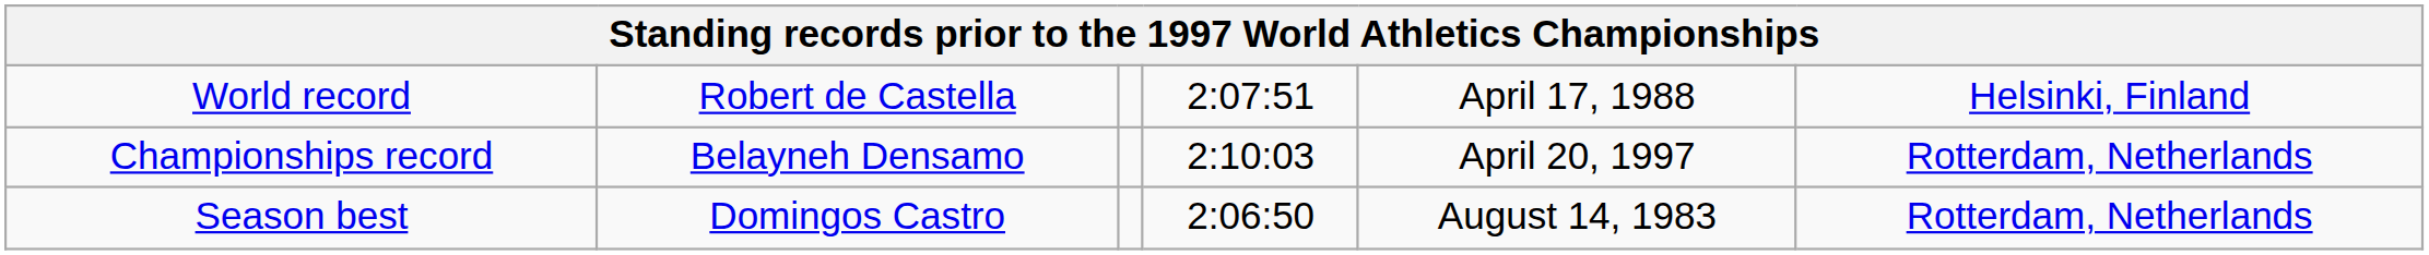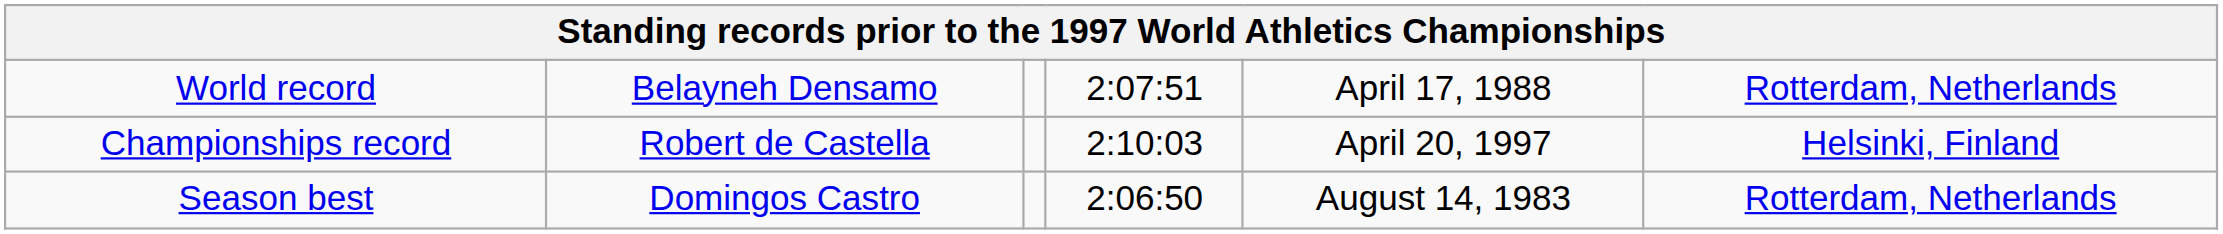 <table class="wikitable" style=" text-align:center;" width="80%">
 <tr>
 <th colspan="6">Standing records prior to the 1997 World Athletics Championships</th>
 </tr>
 <tr>
 <td><a href='#'>World record</a></td>
-<td><a href='#'>Robert de Castella</a></td>
+<td><a href='#'>Belayneh Densamo</a></td>
 <td align=left></td>
 <td>2:07:51</td>
 <td>April 17, 1988</td>
-<td><a href='#'>Helsinki, Finland</a></td>
+<td><a href='#'>Rotterdam, Netherlands</a></td>
 </tr>
 <tr>
 <td><a href='#'>Championships record</a></td>
-<td><a href='#'>Belayneh Densamo</a></td>
+<td><a href='#'>Robert de Castella</a></td>
 <td align=left></td>
 <td>2:10:03</td>
 <td>April 20, 1997</td>
-<td><a href='#'>Rotterdam, Netherlands</a></td>
+<td><a href='#'>Helsinki, Finland</a></td>
 </tr>
 <tr>
 <td><a href='#'>Season best</a></td>
 <td><a href='#'>Domingos Castro</a></td>
 <td align=left></td>
 <td>2:06:50</td>
 <td>August 14, 1983</td>
 <td><a href='#'>Rotterdam, Netherlands</a></td>
 </tr>
 </table>
